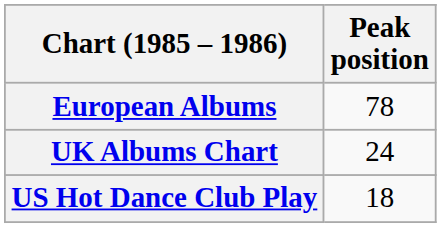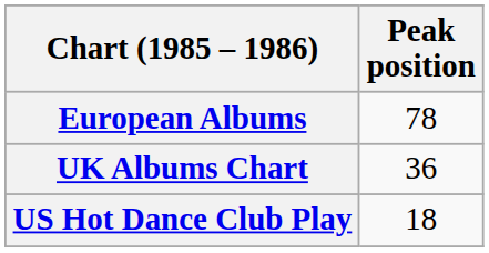 <table class="wikitable sortable plainrowheaders">
 <tr>
 <th>Chart (1985 – 1986)</th>
 <th>Peak<br>position</th>
 </tr>
 <tr>
 <th scope="row"><a href='#'>European Albums</a></th>
 <td align="center">78</td>
 </tr>
 <tr>
 <th scope="row"><a href='#'>UK Albums Chart</a></th>
-<td align="center">24</td>
+<td align="center">36</td>
 </tr>
 <tr>
 <th scope="row"><a href='#'> US Hot Dance Club Play</a></th>
 <td align="center">18</td>
 </tr>
 </table>
